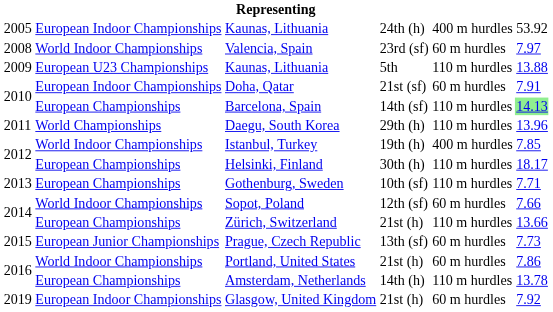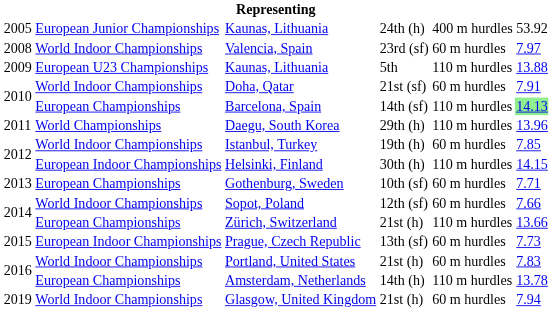 <table>
 <tr>
 <th colspan="6">Representing </th>
 </tr>
 <tr>
 <td>2005</td>
-<td><a href='#'>European Indoor Championships</a></td>
+<td><a href='#'>European Junior Championships</a></td>
 <td><a href='#'>Kaunas, Lithuania</a></td>
 <td>24th (h)</td>
 <td>400 m hurdles</td>
 <td>53.92</td>
 </tr>
 <tr>
 <td>2008</td>
 <td><a href='#'>World Indoor Championships</a></td>
 <td><a href='#'>Valencia, Spain</a></td>
 <td>23rd (sf)</td>
 <td>60 m hurdles</td>
 <td><a href='#'>7.97</a></td>
 </tr>
 <tr>
 <td>2009</td>
 <td><a href='#'>European U23 Championships</a></td>
 <td><a href='#'>Kaunas, Lithuania</a></td>
 <td>5th</td>
 <td>110 m hurdles</td>
 <td><a href='#'>13.88</a></td>
 </tr>
 <tr>
 <td rowspan=2>2010</td>
-<td><a href='#'>European Indoor Championships</a></td>
+<td><a href='#'>World Indoor Championships</a></td>
 <td><a href='#'>Doha, Qatar</a></td>
 <td>21st (sf)</td>
 <td>60 m hurdles</td>
 <td><a href='#'>7.91</a></td>
 </tr>
 <tr>
 <td><a href='#'>European Championships</a></td>
 <td><a href='#'>Barcelona, Spain</a></td>
 <td>14th (sf)</td>
 <td>110 m hurdles</td>
 <td style="background: lightgreen;"><a href='#'>14.13</a></td>
 </tr>
 <tr>
 <td>2011</td>
 <td><a href='#'>World Championships</a></td>
 <td><a href='#'>Daegu, South Korea</a></td>
 <td>29th (h)</td>
 <td>110 m hurdles</td>
 <td><a href='#'>13.96</a></td>
 </tr>
 <tr>
 <td rowspan=2>2012</td>
 <td><a href='#'>World Indoor Championships</a></td>
 <td><a href='#'>Istanbul, Turkey</a></td>
 <td>19th (h)</td>
-<td>400 m hurdles</td>
+<td>60 m hurdles</td>
 <td><a href='#'>7.85</a></td>
 </tr>
 <tr>
-<td><a href='#'>European Championships</a></td>
+<td><a href='#'>European Indoor Championships</a></td>
 <td><a href='#'>Helsinki, Finland</a></td>
 <td>30th (h)</td>
 <td>110 m hurdles</td>
-<td><a href='#'>18.17</a></td>
+<td><a href='#'>14.15</a></td>
 </tr>
 <tr>
 <td>2013</td>
 <td><a href='#'>European Championships</a></td>
 <td><a href='#'>Gothenburg, Sweden</a></td>
 <td>10th (sf)</td>
-<td>110 m hurdles</td>
+<td>60 m hurdles</td>
 <td><a href='#'>7.71</a></td>
 </tr>
 <tr>
 <td rowspan=2>2014</td>
 <td><a href='#'>World Indoor Championships</a></td>
 <td><a href='#'>Sopot, Poland</a></td>
 <td>12th (sf)</td>
 <td>60 m hurdles</td>
 <td><a href='#'>7.66</a></td>
 </tr>
 <tr>
 <td><a href='#'>European Championships</a></td>
 <td><a href='#'>Zürich, Switzerland</a></td>
 <td>21st (h)</td>
 <td>110 m hurdles</td>
 <td><a href='#'>13.66</a></td>
 </tr>
 <tr>
 <td>2015</td>
-<td><a href='#'>European Junior Championships</a></td>
+<td><a href='#'>European Indoor Championships</a></td>
 <td><a href='#'>Prague, Czech Republic</a></td>
 <td>13th (sf)</td>
 <td>60 m hurdles</td>
 <td><a href='#'>7.73</a></td>
 </tr>
 <tr>
 <td rowspan=2>2016</td>
 <td><a href='#'>World Indoor Championships</a></td>
 <td><a href='#'>Portland, United States</a></td>
 <td>21st (h)</td>
 <td>60 m hurdles</td>
-<td><a href='#'>7.86</a></td>
+<td><a href='#'>7.83</a></td>
 </tr>
 <tr>
 <td><a href='#'>European Championships</a></td>
 <td><a href='#'>Amsterdam, Netherlands</a></td>
 <td>14th (h)</td>
 <td>110 m hurdles</td>
 <td><a href='#'>13.78</a></td>
 </tr>
 <tr>
 <td>2019</td>
-<td><a href='#'>European Indoor Championships</a></td>
+<td><a href='#'>World Indoor Championships</a></td>
 <td><a href='#'>Glasgow, United Kingdom</a></td>
 <td>21st (h)</td>
 <td>60 m hurdles</td>
-<td><a href='#'>7.92</a></td>
+<td><a href='#'>7.94</a></td>
 </tr>
 </table>
